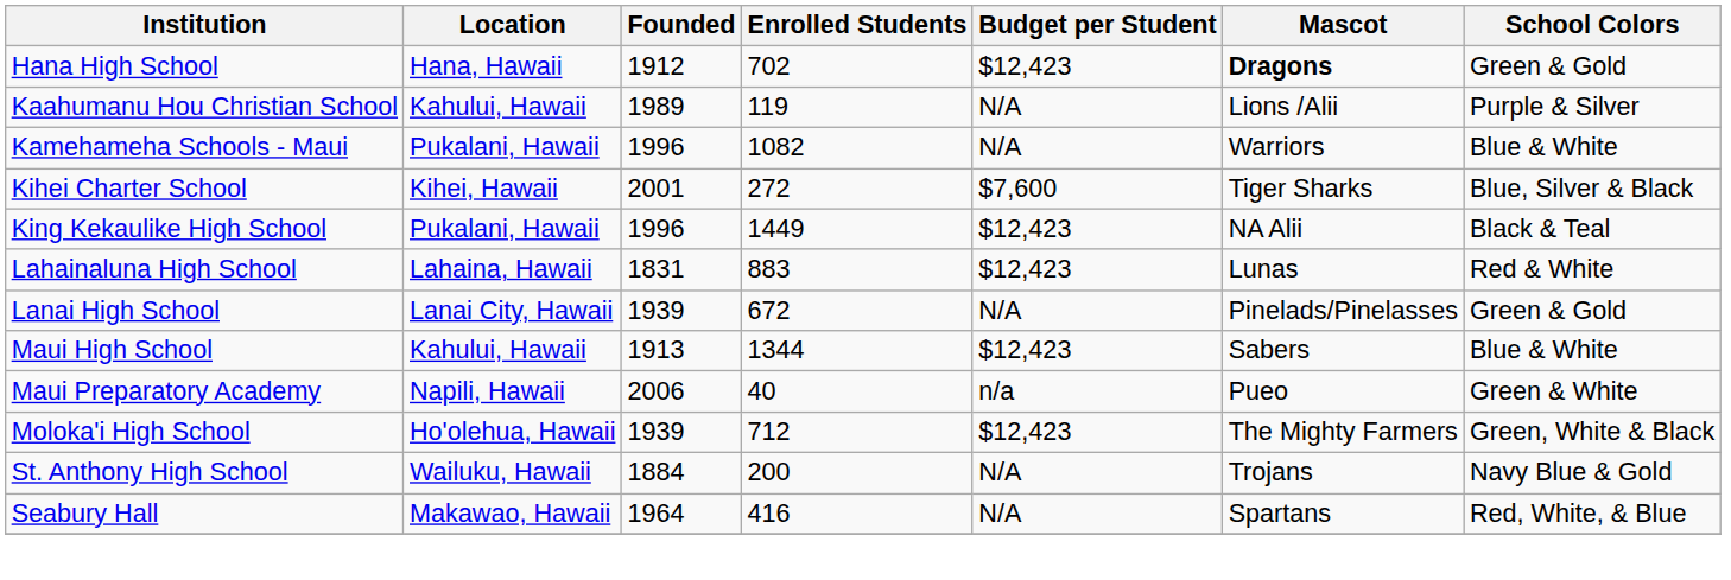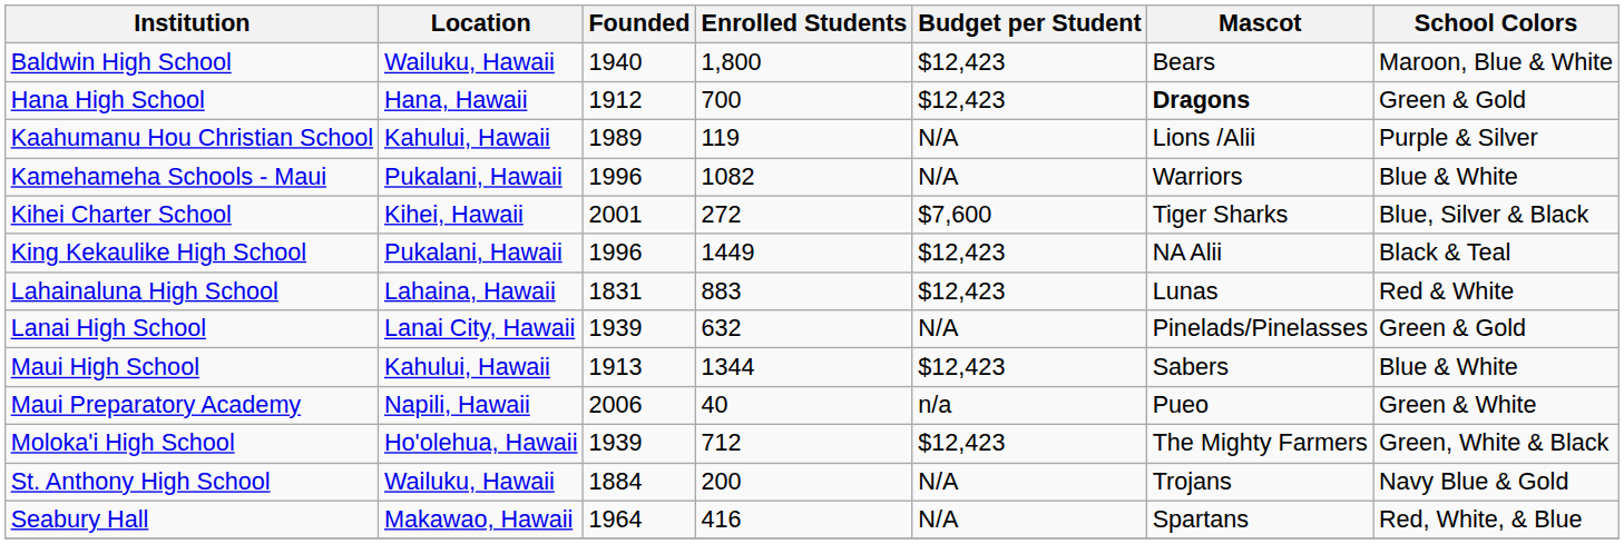 <table class="wikitable">
 <tr>
 <th>Institution</th>
 <th>Location</th>
 <th>Founded</th>
 <th>Enrolled Students</th>
 <th>Budget per Student</th>
 <th>Mascot</th>
 <th>School Colors</th>
 </tr>
 <tr>
+<td><a href='#'>Baldwin High School</a></td>
+<td><a href='#'>Wailuku, Hawaii</a></td>
+<td>1940</td>
+<td>1,800</td>
+<td>$12,423</td>
+<td>Bears</td>
+<td>Maroon, Blue & White</td>
+</tr>
+<tr>
 <td><a href='#'>Hana High School</a></td>
 <td><a href='#'>Hana, Hawaii</a></td>
 <td>1912</td>
-<td>702</td>
+<td>700</td>
 <td>$12,423</td>
 <td><strong>Dragons</strong></td>
 <td>Green & Gold</td>
 </tr>
 <tr>
 <td><a href='#'>Kaahumanu Hou Christian School</a></td>
 <td><a href='#'>Kahului, Hawaii</a></td>
 <td>1989</td>
 <td>119</td>
 <td>N/A</td>
 <td>Lions /Alii</td>
 <td>Purple & Silver</td>
 </tr>
 <tr>
 <td><a href='#'>Kamehameha Schools - Maui</a></td>
 <td><a href='#'>Pukalani, Hawaii</a></td>
 <td>1996</td>
 <td>1082</td>
 <td>N/A</td>
 <td>Warriors</td>
 <td>Blue & White</td>
 </tr>
 <tr>
 <td><a href='#'>Kihei Charter School</a></td>
 <td><a href='#'>Kihei, Hawaii</a></td>
 <td>2001</td>
 <td>272</td>
 <td>$7,600</td>
 <td>Tiger Sharks</td>
 <td>Blue, Silver & Black</td>
 </tr>
 <tr>
 <td><a href='#'>King Kekaulike High School</a></td>
 <td><a href='#'>Pukalani, Hawaii</a></td>
 <td>1996</td>
 <td>1449</td>
 <td>$12,423</td>
 <td>NA Alii</td>
 <td>Black & Teal</td>
 </tr>
 <tr>
 <td><a href='#'>Lahainaluna High School</a></td>
 <td><a href='#'>Lahaina, Hawaii</a></td>
 <td>1831</td>
 <td>883</td>
 <td>$12,423</td>
 <td>Lunas</td>
 <td>Red & White</td>
 </tr>
 <tr>
 <td><a href='#'>Lanai High School</a></td>
 <td><a href='#'>Lanai City, Hawaii</a></td>
 <td>1939</td>
-<td>672</td>
+<td>632</td>
 <td>N/A</td>
 <td>Pinelads/Pinelasses</td>
 <td>Green & Gold</td>
 </tr>
 <tr>
 <td><a href='#'>Maui High School</a></td>
 <td><a href='#'>Kahului, Hawaii</a></td>
 <td>1913</td>
 <td>1344</td>
 <td>$12,423</td>
 <td>Sabers</td>
 <td>Blue & White</td>
 </tr>
 <tr>
 <td><a href='#'>Maui Preparatory Academy</a></td>
 <td><a href='#'>Napili, Hawaii</a></td>
 <td>2006</td>
 <td>40</td>
 <td>n/a</td>
 <td>Pueo</td>
 <td>Green & White</td>
 </tr>
 <tr>
 <td><a href='#'>Moloka'i High School</a></td>
 <td><a href='#'>Ho'olehua, Hawaii</a></td>
 <td>1939</td>
 <td>712</td>
 <td>$12,423</td>
 <td>The Mighty Farmers</td>
 <td>Green, White & Black</td>
 </tr>
 <tr>
 <td><a href='#'>St. Anthony High School</a></td>
 <td><a href='#'>Wailuku, Hawaii</a></td>
 <td>1884</td>
 <td>200</td>
 <td>N/A</td>
 <td>Trojans</td>
 <td>Navy Blue & Gold</td>
 </tr>
 <tr>
 <td><a href='#'>Seabury Hall</a></td>
 <td><a href='#'>Makawao, Hawaii</a></td>
 <td>1964</td>
 <td>416</td>
 <td>N/A</td>
 <td>Spartans</td>
 <td>Red, White, & Blue</td>
 </tr>
 <tr>
 </tr>
 </table>
